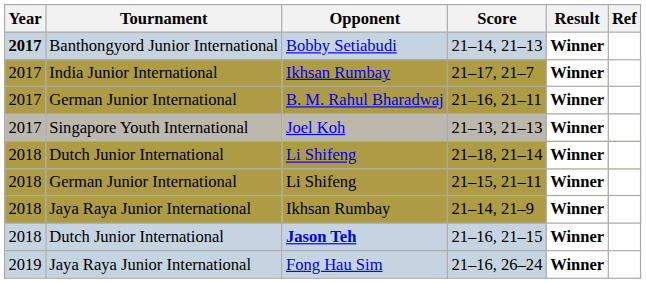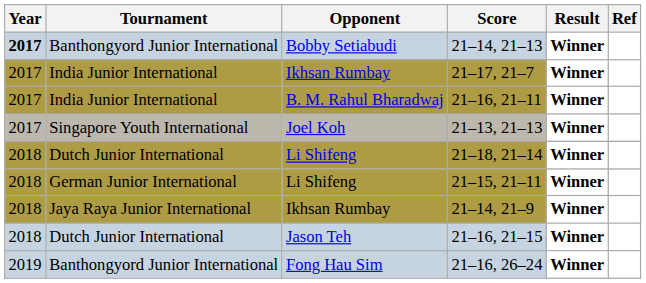 <table class="sortable wikitable" style="font-size: 90%;">
 <tr>
 <th>Year</th>
 <th>Tournament</th>
 <th>Opponent</th>
 <th>Score</th>
 <th>Result</th>
 <th>Ref</th>
 </tr>
 <tr style="background:#C6D4E1">
 <td align="center"><strong>2017</strong></td>
 <td align="left">Banthongyord Junior International</td>
 <td align="left"> <a href='#'>Bobby Setiabudi</a></td>
 <td align="left">21–14, 21–13</td>
 <td style="text-align:left; background:white"> <strong>Winner</strong></td>
 <td style="text-align:center; background:white"></td>
 </tr>
 <tr style="background:#AE9C45">
 <td align="center">2017</td>
 <td align="left">India Junior International</td>
 <td align="left"> <a href='#'>Ikhsan Rumbay</a></td>
 <td align="left">21–17, 21–7</td>
 <td style="text-align:left; background:white"> <strong>Winner</strong></td>
 <td style="text-align:center; background:white"></td>
 </tr>
 <tr style="background:#AE9C45">
 <td align="center">2017</td>
-<td align="left">German Junior International</td>
+<td align="left">India Junior International</td>
 <td align="left"> <a href='#'>B. M. Rahul Bharadwaj</a></td>
 <td align="left">21–16, 21–11</td>
 <td style="text-align:left; background:white"> <strong>Winner</strong></td>
 <td style="text-align:center; background:white"></td>
 </tr>
 <tr style="background:#BDB8AD">
 <td align="center">2017</td>
 <td align="left">Singapore Youth International</td>
 <td align="left"> <a href='#'>Joel Koh</a></td>
 <td align="left">21–13, 21–13</td>
 <td style="text-align:left; background:white"> <strong>Winner</strong></td>
 <td style="text-align:center; background:white"></td>
 </tr>
 <tr style="background:#AE9C45">
 <td align="center">2018</td>
 <td align="left">Dutch Junior International</td>
 <td align="left"> <a href='#'>Li Shifeng</a></td>
 <td align="left">21–18, 21–14</td>
 <td style="text-align:left; background:white"> <strong>Winner</strong></td>
 <td style="text-align:center; background:white"></td>
 </tr>
 <tr style="background:#AE9C45">
 <td align="center">2018</td>
 <td align="left">German Junior International</td>
 <td align="left"> Li Shifeng</td>
 <td align="left">21–15, 21–11</td>
 <td style="text-align:left; background:white"> <strong>Winner</strong></td>
 <td style="text-align:center; background:white"></td>
 </tr>
 <tr style="background:#AE9C45">
 <td align="center">2018</td>
 <td align="left">Jaya Raya Junior International</td>
 <td align="left"> Ikhsan Rumbay</td>
 <td align="left">21–14, 21–9</td>
 <td style="text-align:left; background:white"> <strong>Winner</strong></td>
 <td style="text-align:center; background:white"></td>
 </tr>
 <tr style="background:#C6D4E1">
 <td align="center">2018</td>
 <td align="left">Dutch Junior International</td>
-<td align="left"><strong> <a href='#'>Jason Teh</a></strong></td>
+<td align="left"> <a href='#'>Jason Teh</a></td>
 <td align="left">21–16, 21–15</td>
 <td style="text-align:left; background:white"> <strong>Winner</strong></td>
 <td style="text-align:center; background:white"></td>
 </tr>
 <tr style="background:#C6D4E1">
 <td align="center">2019</td>
-<td align="left">Jaya Raya Junior International</td>
+<td align="left">Banthongyord Junior International</td>
 <td align="left"> <a href='#'>Fong Hau Sim</a></td>
 <td align="left">21–16, 26–24</td>
 <td style="text-align:left; background:white"> <strong>Winner</strong></td>
 <td style="text-align:center; background:white"></td>
 </tr>
 </table>
